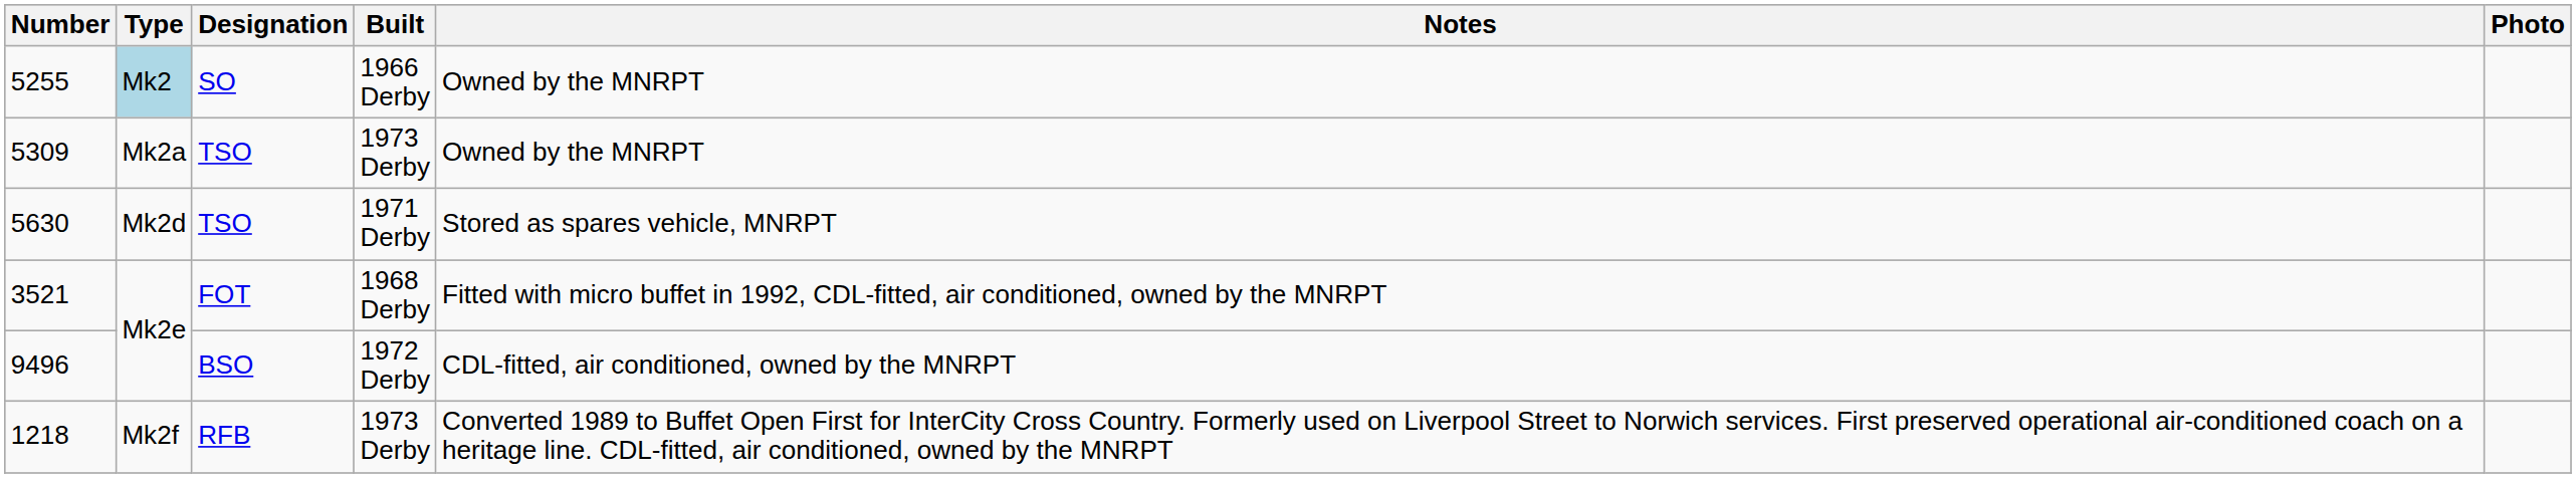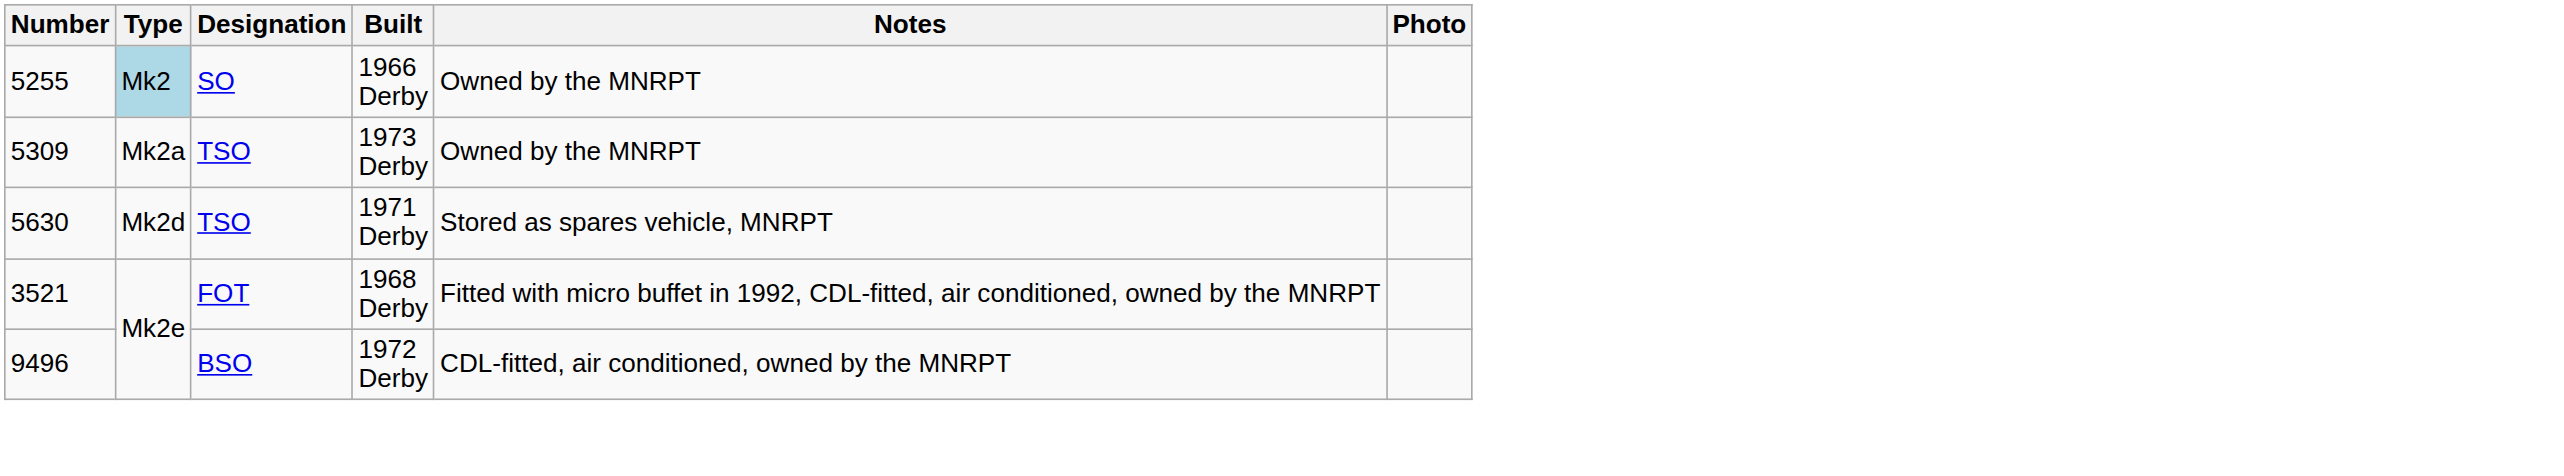 <table class="wikitable">
 <tr>
 <th>Number</th>
 <th>Type</th>
 <th>Designation</th>
 <th>Built</th>
 <th>Notes</th>
 <th>Photo</th>
 </tr>
 <tr>
 <td>5255</td>
 <td rowspan="1" style="background: lightblue;">Mk2</td>
 <td><a href='#'>SO</a></td>
 <td>1966<br>Derby</td>
 <td>Owned by the MNRPT</td>
 <td></td>
 </tr>
 <tr>
 <td>5309</td>
 <td>Mk2a</td>
 <td><a href='#'>TSO</a></td>
 <td>1973<br>Derby</td>
 <td>Owned by the MNRPT</td>
 <td></td>
 </tr>
 <tr>
 <td>5630</td>
 <td rowspan="1">Mk2d</td>
 <td><a href='#'>TSO</a></td>
 <td>1971<br>Derby</td>
 <td>Stored as spares vehicle, MNRPT</td>
 <td></td>
 </tr>
 <tr>
 <td>3521</td>
 <td rowspan="2">Mk2e</td>
 <td><a href='#'>FOT</a></td>
 <td>1968<br>Derby</td>
 <td>Fitted with micro buffet in 1992, CDL-fitted, air conditioned, owned by the MNRPT</td>
 <td></td>
 </tr>
 <tr>
 <td>9496</td>
 <td><a href='#'>BSO</a></td>
 <td>1972<br>Derby</td>
 <td>CDL-fitted, air conditioned, owned by the MNRPT</td>
 <td></td>
 </tr>
-<tr>
-<td>1218</td>
-<td>Mk2f</td>
-<td><a href='#'>RFB</a></td>
-<td>1973<br>Derby</td>
-<td>Converted 1989 to Buffet Open First for InterCity Cross Country. Formerly used on Liverpool Street to Norwich services. First preserved operational air-conditioned coach on a heritage line. CDL-fitted, air conditioned, owned by the MNRPT</td>
-<td></td>
-</tr>
 </table>
